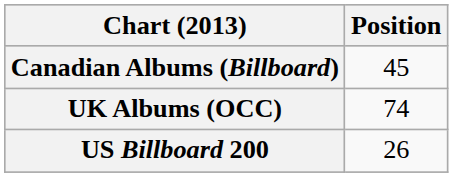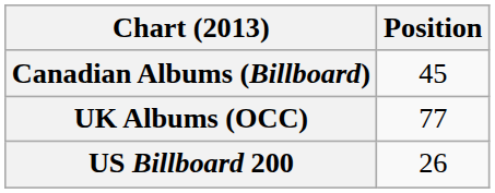 <table class="wikitable sortable plainrowheaders">
 <tr>
 <th scope="col">Chart (2013)</th>
 <th scope="col">Position</th>
 </tr>
 <tr>
 <th scope="row">Canadian Albums (<em>Billboard</em>)</th>
 <td style="text-align:center;">45</td>
 </tr>
 <tr>
 <th scope="row">UK Albums (OCC)</th>
-<td style="text-align:center;">74</td>
+<td style="text-align:center;">77</td>
 </tr>
 <tr>
 <th scope="row">US <em>Billboard</em> 200</th>
 <td style="text-align:center;">26</td>
 </tr>
 </table>
